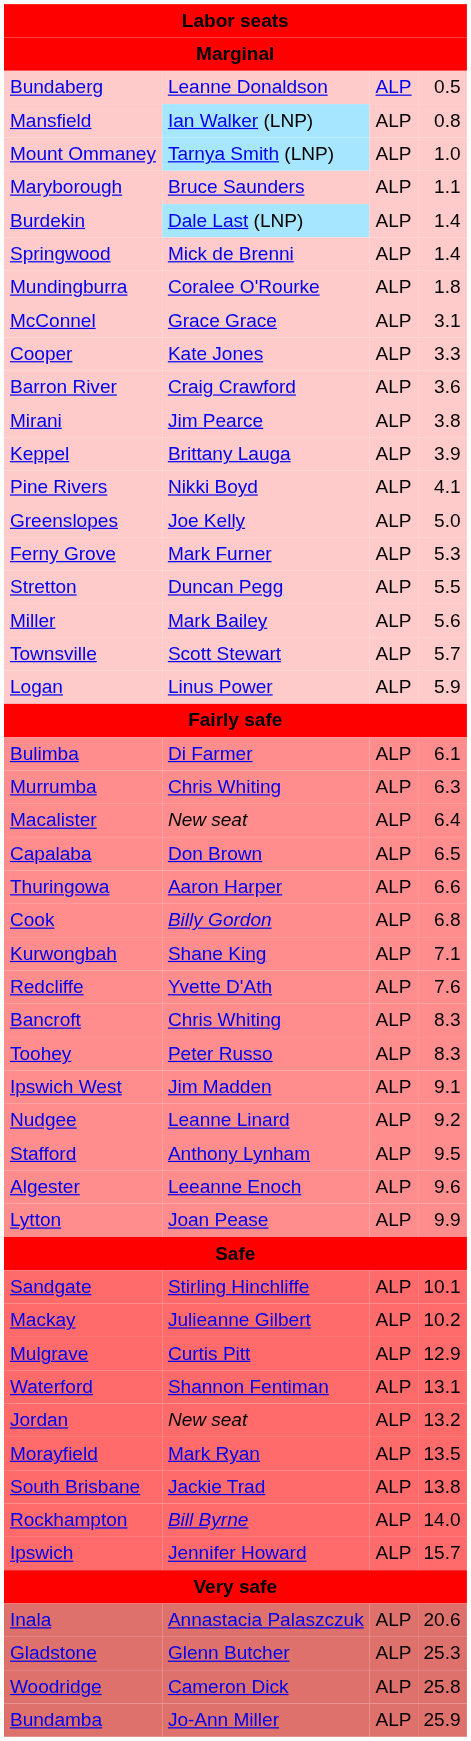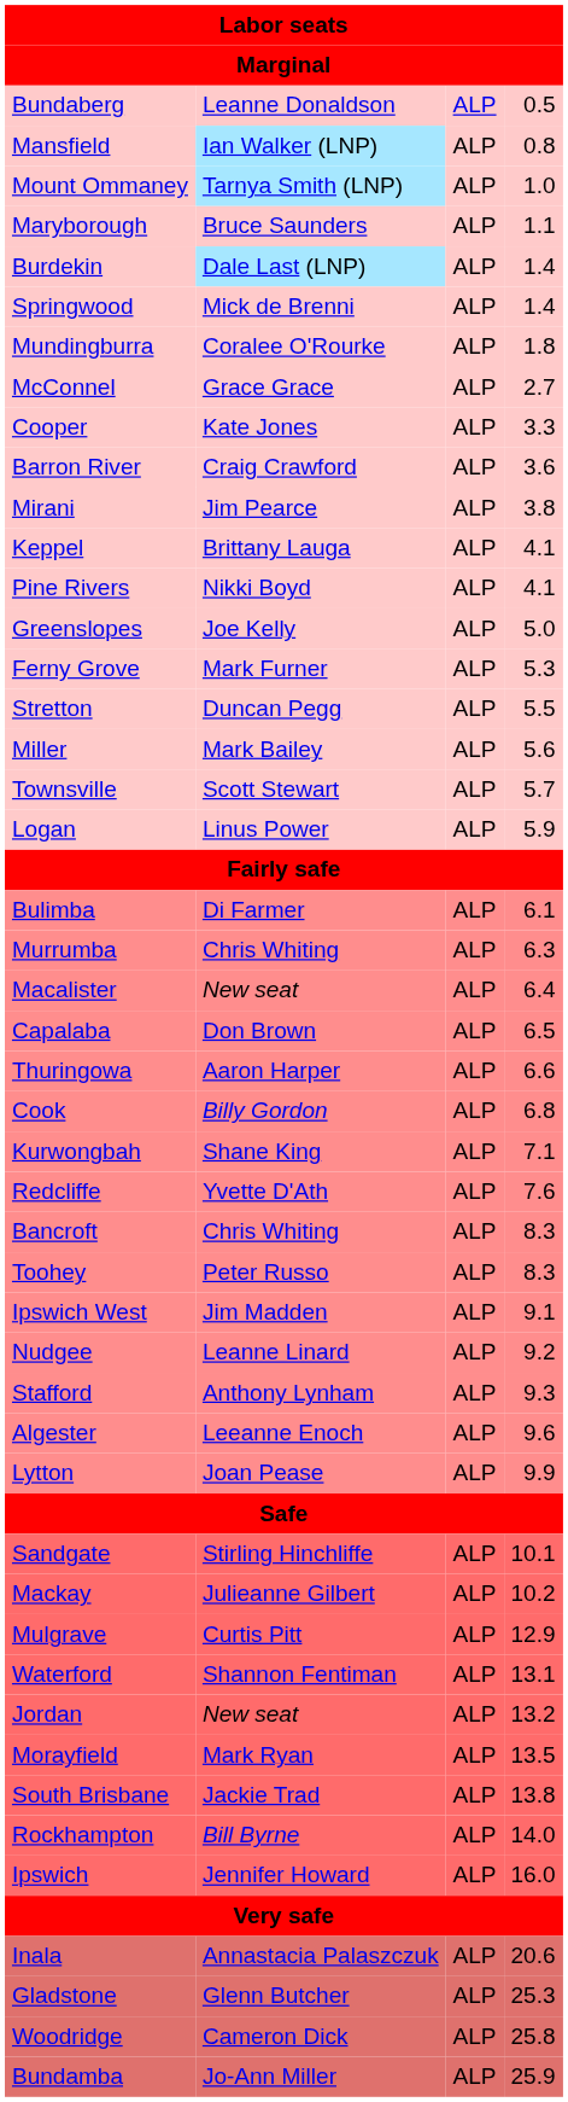 <table class="toccolours" align="left" cellpadding="5" cellspacing="0" style="margin-right: .5em; margin-top: .4em; font-size: 90 points; float:left">
 <tr>
 <td colspan="4" style="text-align:center; background:red;"><span><strong>Labor seats</strong></span></td>
 </tr>
 <tr>
 <td colspan="4" style="text-align:center; background:red;"><span><strong>Marginal</strong></span></td>
 </tr>
 <tr>
 <td style="text-align:left; background:#ffcaca;"><a href='#'>Bundaberg</a></td>
 <td style="text-align:left; background:#ffcaca;"><a href='#'>Leanne Donaldson</a></td>
 <td style="text-align:left; background:#ffcaca;"><a href='#'>ALP</a></td>
 <td style="text-align:right; background:#ffcaca;">0.5</td>
 </tr>
 <tr>
 <td style="text-align:left; background:#ffcaca;"><a href='#'>Mansfield</a></td>
 <td style="text-align:left; background:#a6e7ff;"><a href='#'>Ian Walker</a> (LNP)</td>
 <td style="text-align:left; background:#ffcaca;">ALP</td>
 <td style="text-align:right; background:#ffcaca;">0.8</td>
 </tr>
 <tr>
 <td style="text-align:left; background:#ffcaca;"><a href='#'>Mount Ommaney</a></td>
 <td style="text-align:left; background:#a6e7ff;"><a href='#'>Tarnya Smith</a> (LNP)</td>
 <td style="text-align:left; background:#ffcaca;">ALP</td>
 <td style="text-align:right; background:#ffcaca;">1.0</td>
 </tr>
 <tr>
 <td style="text-align:left; background:#ffcaca;"><a href='#'>Maryborough</a></td>
 <td style="text-align:left; background:#ffcaca;"><a href='#'>Bruce Saunders</a></td>
 <td style="text-align:left; background:#ffcaca;">ALP</td>
 <td style="text-align:right; background:#ffcaca;">1.1</td>
 </tr>
 <tr>
 <td style="text-align:left; background:#ffcaca;"><a href='#'>Burdekin</a></td>
 <td style="text-align:left; background:#a6e7ff;"><a href='#'>Dale Last</a> (LNP)</td>
 <td style="text-align:left; background:#ffcaca;">ALP</td>
 <td style="text-align:right; background:#ffcaca;">1.4</td>
 </tr>
 <tr>
 <td style="text-align:left; background:#ffcaca;"><a href='#'>Springwood</a></td>
 <td style="text-align:left; background:#ffcaca;"><a href='#'>Mick de Brenni</a></td>
 <td style="text-align:left; background:#ffcaca;">ALP</td>
 <td style="text-align:right; background:#ffcaca;">1.4</td>
 </tr>
 <tr>
 <td style="text-align:left; background:#ffcaca;"><a href='#'>Mundingburra</a></td>
 <td style="text-align:left; background:#ffcaca;"><a href='#'>Coralee O'Rourke</a></td>
 <td style="text-align:left; background:#ffcaca;">ALP</td>
 <td style="text-align:right; background:#ffcaca;">1.8</td>
 </tr>
 <tr>
 <td style="text-align:left; background:#ffcaca;"><a href='#'>McConnel</a></td>
 <td style="text-align:left; background:#ffcaca;"><a href='#'>Grace Grace</a></td>
 <td style="text-align:left; background:#ffcaca;">ALP</td>
-<td style="text-align:right; background:#ffcaca;">3.1</td>
+<td style="text-align:right; background:#ffcaca;">2.7</td>
 </tr>
 <tr>
 <td style="text-align:left; background:#ffcaca;"><a href='#'>Cooper</a></td>
 <td style="text-align:left; background:#ffcaca;"><a href='#'>Kate Jones</a></td>
 <td style="text-align:left; background:#ffcaca;">ALP</td>
 <td style="text-align:right; background:#ffcaca;">3.3</td>
 </tr>
 <tr>
 <td style="text-align:left; background:#ffcaca;"><a href='#'>Barron River</a></td>
 <td style="text-align:left; background:#ffcaca;"><a href='#'>Craig Crawford</a></td>
 <td style="text-align:left; background:#ffcaca;">ALP</td>
 <td style="text-align:right; background:#ffcaca;">3.6</td>
 </tr>
 <tr>
 <td style="text-align:left; background:#ffcaca;"><a href='#'>Mirani</a></td>
 <td style="text-align:left; background:#ffcaca;"><a href='#'>Jim Pearce</a></td>
 <td style="text-align:left; background:#ffcaca;">ALP</td>
 <td style="text-align:right; background:#ffcaca;">3.8</td>
 </tr>
 <tr>
 <td style="text-align:left; background:#ffcaca;"><a href='#'>Keppel</a></td>
 <td style="text-align:left; background:#ffcaca;"><a href='#'>Brittany Lauga</a></td>
 <td style="text-align:left; background:#ffcaca;">ALP</td>
-<td style="text-align:right; background:#ffcaca;">3.9</td>
+<td style="text-align:right; background:#ffcaca;">4.1</td>
 </tr>
 <tr>
 <td style="text-align:left; background:#ffcaca;"><a href='#'>Pine Rivers</a></td>
 <td style="text-align:left; background:#ffcaca;"><a href='#'>Nikki Boyd</a></td>
 <td style="text-align:left; background:#ffcaca;">ALP</td>
 <td style="text-align:right; background:#ffcaca;">4.1</td>
 </tr>
 <tr>
 <td style="text-align:left; background:#ffcaca;"><a href='#'>Greenslopes</a></td>
 <td style="text-align:left; background:#ffcaca;"><a href='#'>Joe Kelly</a></td>
 <td style="text-align:left; background:#ffcaca;">ALP</td>
 <td style="text-align:right; background:#ffcaca;">5.0</td>
 </tr>
 <tr>
 <td style="text-align:left; background:#ffcaca;"><a href='#'>Ferny Grove</a></td>
 <td style="text-align:left; background:#ffcaca;"><a href='#'>Mark Furner</a></td>
 <td style="text-align:left; background:#ffcaca;">ALP</td>
 <td style="text-align:right; background:#ffcaca;">5.3</td>
 </tr>
 <tr>
 <td style="text-align:left; background:#ffcaca;"><a href='#'>Stretton</a></td>
 <td style="text-align:left; background:#ffcaca;"><a href='#'>Duncan Pegg</a></td>
 <td style="text-align:left; background:#ffcaca;">ALP</td>
 <td style="text-align:right; background:#ffcaca;">5.5</td>
 </tr>
 <tr>
 <td style="text-align:left; background:#ffcaca;"><a href='#'>Miller</a></td>
 <td style="text-align:left; background:#ffcaca;"><a href='#'>Mark Bailey</a></td>
 <td style="text-align:left; background:#ffcaca;">ALP</td>
 <td style="text-align:right; background:#ffcaca;">5.6</td>
 </tr>
 <tr>
 <td style="text-align:left; background:#ffcaca;"><a href='#'>Townsville</a></td>
 <td style="text-align:left; background:#ffcaca;"><a href='#'>Scott Stewart</a></td>
 <td style="text-align:left; background:#ffcaca;">ALP</td>
 <td style="text-align:right; background:#ffcaca;">5.7</td>
 </tr>
 <tr>
 <td style="text-align:left; background:#ffcaca;"><a href='#'>Logan</a></td>
 <td style="text-align:left; background:#ffcaca;"><a href='#'>Linus Power</a></td>
 <td style="text-align:left; background:#ffcaca;">ALP</td>
 <td style="text-align:right; background:#ffcaca;">5.9</td>
 </tr>
 <tr>
 <td colspan="4" style="text-align:center; background:red;"><span><strong>Fairly safe</strong></span></td>
 </tr>
 <tr>
 <td style="text-align:left; background:#FF8D8D;"><a href='#'>Bulimba</a></td>
 <td style="text-align:left; background:#FF8D8D;"><a href='#'>Di Farmer</a></td>
 <td style="text-align:left; background:#FF8D8D;">ALP</td>
 <td style="text-align:right; background:#FF8D8D;">6.1</td>
 </tr>
 <tr>
 <td style="text-align:left; background:#FF8D8D;"><a href='#'>Murrumba</a></td>
 <td style="text-align:left; background:#FF8D8D;"><a href='#'>Chris Whiting</a></td>
 <td style="text-align:left; background:#FF8D8D;">ALP</td>
 <td style="text-align:right; background:#FF8D8D;">6.3</td>
 </tr>
 <tr>
 <td style="text-align:left; background:#FF8D8D;"><a href='#'>Macalister</a></td>
 <td style="text-align:left; background:#FF8D8D;"><em>New seat</em></td>
 <td style="text-align:left; background:#FF8D8D;">ALP</td>
 <td style="text-align:right; background:#FF8D8D;">6.4</td>
 </tr>
 <tr>
 <td style="text-align:left; background:#FF8D8D;"><a href='#'>Capalaba</a></td>
 <td style="text-align:left; background:#FF8D8D;"><a href='#'>Don Brown</a></td>
 <td style="text-align:left; background:#FF8D8D;">ALP</td>
 <td style="text-align:right; background:#FF8D8D;">6.5</td>
 </tr>
 <tr>
 <td style="text-align:left; background:#FF8D8D;"><a href='#'>Thuringowa</a></td>
 <td style="text-align:left; background:#FF8D8D;"><a href='#'>Aaron Harper</a></td>
 <td style="text-align:left; background:#FF8D8D;">ALP</td>
 <td style="text-align:right; background:#FF8D8D;">6.6</td>
 </tr>
 <tr>
 <td style="text-align:left; background:#FF8D8D;"><a href='#'>Cook</a></td>
 <td style="text-align:left; background:#FF8D8D;"><em><a href='#'>Billy Gordon</a></em></td>
 <td style="text-align:left; background:#FF8D8D;">ALP</td>
 <td style="text-align:right; background:#FF8D8D;">6.8</td>
 </tr>
 <tr>
 <td style="text-align:left; background:#FF8D8D;"><a href='#'>Kurwongbah</a></td>
 <td style="text-align:left; background:#FF8D8D;"><a href='#'>Shane King</a></td>
 <td style="text-align:left; background:#FF8D8D;">ALP</td>
 <td style="text-align:right; background:#FF8D8D;">7.1</td>
 </tr>
 <tr>
 <td style="text-align:left; background:#FF8D8D;"><a href='#'>Redcliffe</a></td>
 <td style="text-align:left; background:#FF8D8D;"><a href='#'>Yvette D'Ath</a></td>
 <td style="text-align:left; background:#FF8D8D;">ALP</td>
 <td style="text-align:right; background:#FF8D8D;">7.6</td>
 </tr>
 <tr>
 <td style="text-align:left; background:#FF8D8D;"><a href='#'>Bancroft</a></td>
 <td style="text-align:left; background:#FF8D8D;"><a href='#'>Chris Whiting</a></td>
 <td style="text-align:left; background:#FF8D8D;">ALP</td>
 <td style="text-align:right; background:#FF8D8D;">8.3</td>
 </tr>
 <tr>
 <td style="text-align:left; background:#FF8D8D;"><a href='#'>Toohey</a></td>
 <td style="text-align:left; background:#FF8D8D;"><a href='#'>Peter Russo</a></td>
 <td style="text-align:left; background:#FF8D8D;">ALP</td>
 <td style="text-align:right; background:#FF8D8D;">8.3</td>
 </tr>
 <tr>
 <td style="text-align:left; background:#FF8D8D;"><a href='#'>Ipswich West</a></td>
 <td style="text-align:left; background:#FF8D8D;"><a href='#'>Jim Madden</a></td>
 <td style="text-align:left; background:#FF8D8D;">ALP</td>
 <td style="text-align:right; background:#FF8D8D;">9.1</td>
 </tr>
 <tr>
 <td style="text-align:left; background:#FF8D8D;"><a href='#'>Nudgee</a></td>
 <td style="text-align:left; background:#FF8D8D;"><a href='#'>Leanne Linard</a></td>
 <td style="text-align:left; background:#FF8D8D;">ALP</td>
 <td style="text-align:right; background:#FF8D8D;">9.2</td>
 </tr>
 <tr>
 <td style="text-align:left; background:#FF8D8D;"><a href='#'>Stafford</a></td>
 <td style="text-align:left; background:#FF8D8D;"><a href='#'>Anthony Lynham</a></td>
 <td style="text-align:left; background:#FF8D8D;">ALP</td>
-<td style="text-align:right; background:#FF8D8D;">9.5</td>
+<td style="text-align:right; background:#FF8D8D;">9.3</td>
 </tr>
 <tr>
 <td style="text-align:left; background:#FF8D8D;"><a href='#'>Algester</a></td>
 <td style="text-align:left; background:#FF8D8D;"><a href='#'>Leeanne Enoch</a></td>
 <td style="text-align:left; background:#FF8D8D;">ALP</td>
 <td style="text-align:right; background:#FF8D8D;">9.6</td>
 </tr>
 <tr>
 <td style="text-align:left; background:#FF8D8D;"><a href='#'>Lytton</a></td>
 <td style="text-align:left; background:#FF8D8D;"><a href='#'>Joan Pease</a></td>
 <td style="text-align:left; background:#FF8D8D;">ALP</td>
 <td style="text-align:right; background:#FF8D8D;">9.9</td>
 </tr>
 <tr>
 <td colspan="4" style="text-align:center; background:red;"><span><strong>Safe</strong></span></td>
 </tr>
 <tr>
 <td style="text-align:left; background:#FF6B6B;"><a href='#'>Sandgate</a></td>
 <td style="text-align:left; background:#FF6B6B;"><a href='#'>Stirling Hinchliffe</a></td>
 <td style="text-align:left; background:#FF6B6B;">ALP</td>
 <td style="text-align:right; background:#FF6B6B;">10.1</td>
 </tr>
 <tr>
 <td style="text-align:left; background:#FF6B6B;"><a href='#'>Mackay</a></td>
 <td style="text-align:left; background:#FF6B6B;"><a href='#'>Julieanne Gilbert</a></td>
 <td style="text-align:left; background:#FF6B6B;">ALP</td>
 <td style="text-align:right; background:#FF6B6B;">10.2</td>
 </tr>
 <tr>
 <td style="text-align:left; background:#FF6B6B;"><a href='#'>Mulgrave</a></td>
 <td style="text-align:left; background:#FF6B6B;"><a href='#'>Curtis Pitt</a></td>
 <td style="text-align:left; background:#FF6B6B;">ALP</td>
 <td style="text-align:right; background:#FF6B6B;">12.9</td>
 </tr>
 <tr>
 <td style="text-align:left; background:#FF6B6B;"><a href='#'>Waterford</a></td>
 <td style="text-align:left; background:#FF6B6B;"><a href='#'>Shannon Fentiman</a></td>
 <td style="text-align:left; background:#FF6B6B;">ALP</td>
 <td style="text-align:right; background:#FF6B6B;">13.1</td>
 </tr>
 <tr>
 <td style="text-align:left; background:#FF6B6B;"><a href='#'>Jordan</a></td>
 <td style="text-align:left; background:#FF6B6B;"><em>New seat</em></td>
 <td style="text-align:left; background:#FF6B6B;">ALP</td>
 <td style="text-align:right; background:#FF6B6B;">13.2</td>
 </tr>
 <tr>
 <td style="text-align:left; background:#FF6B6B;"><a href='#'>Morayfield</a></td>
 <td style="text-align:left; background:#FF6B6B;"><a href='#'>Mark Ryan</a></td>
 <td style="text-align:left; background:#FF6B6B;">ALP</td>
 <td style="text-align:right; background:#FF6B6B;">13.5</td>
 </tr>
 <tr>
 <td style="text-align:left; background:#FF6B6B;"><a href='#'>South Brisbane</a></td>
 <td style="text-align:left; background:#FF6B6B;"><a href='#'>Jackie Trad</a></td>
 <td style="text-align:left; background:#FF6B6B;">ALP</td>
 <td style="text-align:right; background:#FF6B6B;">13.8</td>
 </tr>
 <tr>
 <td style="text-align:left; background:#FF6B6B;"><a href='#'>Rockhampton</a></td>
 <td style="text-align:left; background:#FF6B6B;"><em><a href='#'>Bill Byrne</a></em></td>
 <td style="text-align:left; background:#FF6B6B;">ALP</td>
 <td style="text-align:right; background:#FF6B6B;">14.0</td>
 </tr>
 <tr>
 <td style="text-align:left; background:#FF6B6B;"><a href='#'>Ipswich</a></td>
 <td style="text-align:left; background:#FF6B6B;"><a href='#'>Jennifer Howard</a></td>
 <td style="text-align:left; background:#FF6B6B;">ALP</td>
-<td style="text-align:right; background:#FF6B6B;">15.7</td>
+<td style="text-align:right; background:#FF6B6B;">16.0</td>
 </tr>
 <tr>
 <td colspan="4" style="text-align:center; background:red;"><span><strong>Very safe</strong></span></td>
 </tr>
 <tr>
 <td style="text-align:left; background:#DF716D;"><a href='#'>Inala</a></td>
 <td style="text-align:left; background:#DF716D;"><a href='#'>Annastacia Palaszczuk</a></td>
 <td style="text-align:left; background:#DF716D;">ALP</td>
 <td style="text-align:right; background:#DF716D;">20.6</td>
 </tr>
 <tr>
 <td style="text-align:left; background:#DF716D;"><a href='#'>Gladstone</a></td>
 <td style="text-align:left; background:#DF716D;"><a href='#'>Glenn Butcher</a></td>
 <td style="text-align:left; background:#DF716D;">ALP</td>
 <td style="text-align:right; background:#DF716D;">25.3</td>
 </tr>
 <tr>
 <td style="text-align:left; background:#DF716D;"><a href='#'>Woodridge</a></td>
 <td style="text-align:left; background:#DF716D;"><a href='#'>Cameron Dick</a></td>
 <td style="text-align:left; background:#DF716D;">ALP</td>
 <td style="text-align:right; background:#DF716D;">25.8</td>
 </tr>
 <tr>
 <td style="text-align:left; background:#DF716D;"><a href='#'>Bundamba</a></td>
 <td style="text-align:left; background:#DF716D;"><a href='#'>Jo-Ann Miller</a></td>
 <td style="text-align:left; background:#DF716D;">ALP</td>
 <td style="text-align:right; background:#DF716D;">25.9</td>
 </tr>
 <tr>
 </tr>
 </table>
